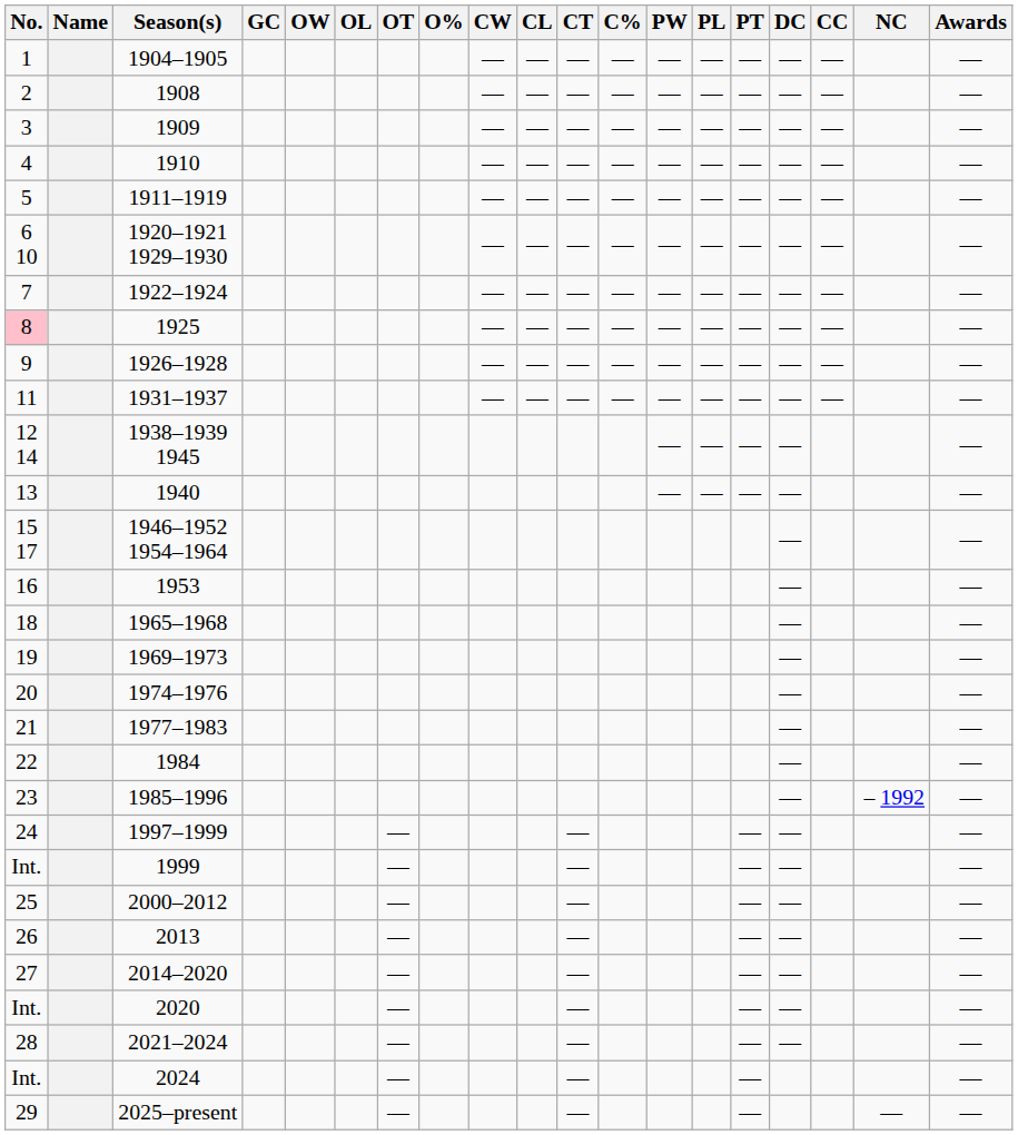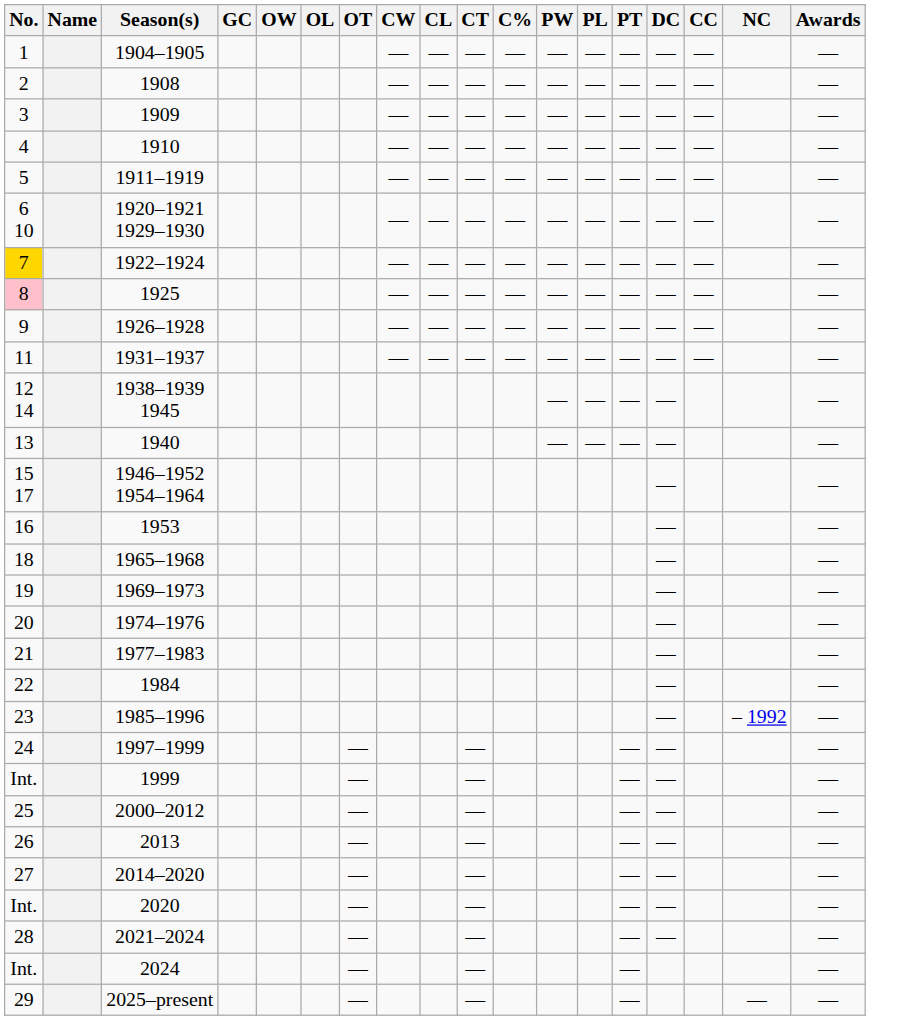 <table class="wikitable sortable" style="text-align:center">
 <tr>
 <th scope="col" class="unsortable">No.</th>
 <th scope="col">Name</th>
 <th scope="col">Season(s)<br></th>
 <th scope="col">GC</th>
 <th scope="col">OW</th>
 <th scope="col">OL</th>
 <th scope="col">OT</th>
-<th scope="col">O%</th>
 <th scope="col">CW</th>
 <th scope="col">CL</th>
 <th scope="col">CT</th>
 <th scope="col">C%</th>
 <th scope="col">PW</th>
 <th scope="col">PL</th>
 <th scope="col">PT</th>
 <th scope="col">DC</th>
 <th scope="col">CC</th>
 <th scope="col">NC</th>
 <th scope="col" class="unsortable">Awards</th>
 </tr>
 <tr>
 <td>1</td>
 <th scope="row"></th>
 <td>1904–1905</td>
-<td></td>
 <td></td>
 <td></td>
 <td></td>
 <td></td>
 <td>—</td>
 <td>—</td>
 <td>—</td>
 <td>—</td>
 <td>—</td>
 <td>—</td>
 <td>—</td>
 <td>—</td>
 <td>—</td>
 <td></td>
 <td>—</td>
 </tr>
 <tr>
 <td>2</td>
 <th scope="row"></th>
 <td>1908</td>
 <td></td>
 <td></td>
 <td></td>
 <td></td>
-<td></td>
 <td>—</td>
 <td>—</td>
 <td>—</td>
 <td>—</td>
 <td>—</td>
 <td>—</td>
 <td>—</td>
 <td>—</td>
 <td>—</td>
 <td></td>
 <td>—</td>
 </tr>
 <tr>
 <td>3</td>
 <th scope="row"></th>
 <td>1909</td>
-<td></td>
 <td></td>
 <td></td>
 <td></td>
 <td></td>
 <td>—</td>
 <td>—</td>
 <td>—</td>
 <td>—</td>
 <td>—</td>
 <td>—</td>
 <td>—</td>
 <td>—</td>
 <td>—</td>
 <td></td>
 <td>—</td>
 </tr>
 <tr>
 <td>4</td>
 <th scope="row"></th>
 <td>1910</td>
 <td></td>
 <td></td>
 <td></td>
 <td></td>
-<td></td>
 <td>—</td>
 <td>—</td>
 <td>—</td>
 <td>—</td>
 <td>—</td>
 <td>—</td>
 <td>—</td>
 <td>—</td>
 <td>—</td>
 <td></td>
 <td>—</td>
 </tr>
 <tr>
 <td>5</td>
 <th scope="row"></th>
 <td>1911–1919</td>
-<td></td>
 <td></td>
 <td></td>
 <td></td>
 <td></td>
 <td>—</td>
 <td>—</td>
 <td>—</td>
 <td>—</td>
 <td>—</td>
 <td>—</td>
 <td>—</td>
 <td>—</td>
 <td>—</td>
 <td></td>
 <td>—</td>
 </tr>
 <tr>
 <td>6<br>10</td>
 <th scope="row"></th>
 <td>1920–1921<br>1929–1930</td>
 <td></td>
 <td></td>
 <td></td>
 <td></td>
-<td></td>
 <td>—</td>
 <td>—</td>
 <td>—</td>
 <td>—</td>
 <td>—</td>
 <td>—</td>
 <td>—</td>
 <td>—</td>
 <td>—</td>
 <td></td>
 <td>—</td>
 </tr>
 <tr>
-<td>7</td>
+<td style="background: gold;">7</td>
 <th scope="row"></th>
 <td>1922–1924</td>
-<td></td>
 <td></td>
 <td></td>
 <td></td>
 <td></td>
 <td>—</td>
 <td>—</td>
 <td>—</td>
 <td>—</td>
 <td>—</td>
 <td>—</td>
 <td>—</td>
 <td>—</td>
 <td>—</td>
 <td></td>
 <td>—</td>
 </tr>
 <tr>
 <td style="background: pink;">8</td>
 <th scope="row"></th>
 <td>1925</td>
 <td></td>
 <td></td>
 <td></td>
 <td></td>
-<td></td>
 <td>—</td>
 <td>—</td>
 <td>—</td>
 <td>—</td>
 <td>—</td>
 <td>—</td>
 <td>—</td>
 <td>—</td>
 <td>—</td>
 <td></td>
 <td>—</td>
 </tr>
 <tr>
 <td>9</td>
 <th scope="row"></th>
 <td>1926–1928</td>
 <td></td>
 <td></td>
 <td></td>
 <td></td>
-<td></td>
 <td>—</td>
 <td>—</td>
 <td>—</td>
 <td>—</td>
 <td>—</td>
 <td>—</td>
 <td>—</td>
 <td>—</td>
 <td>—</td>
 <td></td>
 <td>—</td>
 </tr>
 <tr>
 <td>11</td>
 <th scope="row"></th>
 <td>1931–1937</td>
-<td></td>
 <td></td>
 <td></td>
 <td></td>
 <td></td>
 <td>—</td>
 <td>—</td>
 <td>—</td>
 <td>—</td>
 <td>—</td>
 <td>—</td>
 <td>—</td>
 <td>—</td>
 <td>—</td>
 <td></td>
 <td>—</td>
 </tr>
 <tr>
 <td>12<br>14</td>
 <th scope="row"></th>
 <td>1938–1939<br>1945</td>
 <td></td>
 <td></td>
 <td></td>
 <td></td>
 <td></td>
 <td></td>
 <td></td>
 <td></td>
-<td></td>
 <td>—</td>
 <td>—</td>
 <td>—</td>
 <td>—</td>
 <td></td>
 <td></td>
 <td>—</td>
 </tr>
 <tr>
 <td>13</td>
 <th scope="row"></th>
 <td>1940</td>
-<td></td>
 <td></td>
 <td></td>
 <td></td>
 <td></td>
 <td></td>
 <td></td>
 <td></td>
 <td></td>
 <td>—</td>
 <td>—</td>
 <td>—</td>
 <td>—</td>
 <td></td>
 <td></td>
 <td>—</td>
 </tr>
 <tr>
 <td>15<br>17</td>
 <th scope="row"></th>
 <td>1946–1952<br>1954–1964</td>
 <td></td>
 <td></td>
 <td></td>
 <td></td>
 <td></td>
 <td></td>
 <td></td>
 <td></td>
 <td></td>
 <td></td>
 <td></td>
-<td></td>
 <td>—</td>
 <td></td>
 <td></td>
 <td>—</td>
 </tr>
 <tr>
 <td>16</td>
 <th scope="row"></th>
 <td>1953</td>
-<td></td>
 <td></td>
 <td></td>
 <td></td>
 <td></td>
 <td></td>
 <td></td>
 <td></td>
 <td></td>
 <td></td>
 <td></td>
 <td></td>
 <td>—</td>
 <td></td>
 <td></td>
 <td>—</td>
 </tr>
 <tr>
 <td>18</td>
 <th scope="row"></th>
 <td>1965–1968</td>
 <td></td>
 <td></td>
 <td></td>
 <td></td>
 <td></td>
 <td></td>
 <td></td>
 <td></td>
 <td></td>
 <td></td>
 <td></td>
-<td></td>
 <td>—</td>
 <td></td>
 <td></td>
 <td>—</td>
 </tr>
 <tr>
 <td>19</td>
 <th scope="row"></th>
 <td>1969–1973</td>
-<td></td>
 <td></td>
 <td></td>
 <td></td>
 <td></td>
 <td></td>
 <td></td>
 <td></td>
 <td></td>
 <td></td>
 <td></td>
 <td></td>
 <td>—</td>
 <td></td>
 <td></td>
 <td>—</td>
 </tr>
 <tr>
 <td>20</td>
 <th scope="row"></th>
 <td>1974–1976</td>
 <td></td>
 <td></td>
 <td></td>
 <td></td>
 <td></td>
 <td></td>
 <td></td>
 <td></td>
 <td></td>
 <td></td>
 <td></td>
-<td></td>
 <td>—</td>
 <td></td>
 <td></td>
 <td>—</td>
 </tr>
 <tr>
 <td>21</td>
 <th scope="row"></th>
 <td>1977–1983</td>
-<td></td>
 <td></td>
 <td></td>
 <td></td>
 <td></td>
 <td></td>
 <td></td>
 <td></td>
 <td></td>
 <td></td>
 <td></td>
 <td></td>
 <td>—</td>
 <td></td>
 <td></td>
 <td>—</td>
 </tr>
 <tr>
 <td>22</td>
 <th scope="row"></th>
 <td>1984</td>
 <td></td>
 <td></td>
 <td></td>
 <td></td>
 <td></td>
 <td></td>
 <td></td>
 <td></td>
 <td></td>
 <td></td>
 <td></td>
-<td></td>
 <td>—</td>
 <td></td>
 <td></td>
 <td>—</td>
 </tr>
 <tr>
 <td>23</td>
 <th scope="row"></th>
 <td>1985–1996</td>
-<td></td>
 <td></td>
 <td></td>
 <td></td>
 <td></td>
 <td></td>
 <td></td>
 <td></td>
 <td></td>
 <td></td>
 <td></td>
 <td></td>
 <td>—</td>
 <td></td>
 <td> – <a href='#'>1992</a></td>
 <td>—</td>
 </tr>
 <tr>
 <td>24</td>
 <th scope="row"></th>
 <td>1997–1999</td>
 <td></td>
 <td></td>
 <td></td>
 <td>—</td>
 <td></td>
 <td></td>
-<td></td>
 <td>—</td>
 <td></td>
 <td></td>
 <td></td>
 <td>—</td>
 <td>—</td>
 <td></td>
 <td></td>
 <td>—</td>
 </tr>
 <tr>
 <td>Int.<br></td>
 <th scope="row"></th>
 <td>1999</td>
 <td></td>
 <td></td>
 <td></td>
 <td>—</td>
-<td></td>
 <td></td>
 <td></td>
 <td>—</td>
 <td></td>
 <td></td>
 <td></td>
 <td>—</td>
 <td>—</td>
 <td></td>
 <td></td>
 <td>—</td>
 </tr>
 <tr>
 <td>25</td>
 <th scope="row"></th>
 <td>2000–2012</td>
 <td></td>
 <td></td>
 <td></td>
 <td>—</td>
 <td></td>
 <td></td>
-<td></td>
 <td>—</td>
 <td></td>
 <td></td>
 <td></td>
 <td>—</td>
 <td>—</td>
 <td></td>
 <td></td>
 <td>—</td>
 </tr>
 <tr>
 <td>26</td>
 <th scope="row"></th>
 <td>2013</td>
 <td></td>
 <td></td>
 <td></td>
 <td>—</td>
-<td></td>
 <td></td>
 <td></td>
 <td>—</td>
 <td></td>
 <td></td>
 <td></td>
 <td>—</td>
 <td>—</td>
 <td></td>
 <td></td>
 <td>—</td>
 </tr>
 <tr>
 <td>27</td>
 <th scope="row"></th>
 <td>2014–2020</td>
 <td></td>
 <td></td>
 <td></td>
 <td>—</td>
 <td></td>
 <td></td>
-<td></td>
 <td>—</td>
 <td></td>
 <td></td>
 <td></td>
 <td>—</td>
 <td>—</td>
 <td></td>
 <td></td>
 <td>—</td>
 </tr>
 <tr>
 <td>Int.<br></td>
 <th scope="row"></th>
 <td>2020</td>
 <td></td>
 <td></td>
 <td></td>
 <td>—</td>
-<td></td>
 <td></td>
 <td></td>
 <td>—</td>
 <td></td>
 <td></td>
 <td></td>
 <td>—</td>
 <td>—</td>
 <td></td>
 <td></td>
 <td>—</td>
 </tr>
 <tr>
 <td>28</td>
 <th scope="row"></th>
 <td>2021–2024</td>
 <td></td>
 <td></td>
 <td></td>
 <td>—</td>
 <td></td>
 <td></td>
-<td></td>
 <td>—</td>
 <td></td>
 <td></td>
 <td></td>
 <td>—</td>
 <td>—</td>
 <td></td>
 <td></td>
 <td>—</td>
 </tr>
 <tr>
 <td>Int.</td>
 <th scope="row"><br></th>
 <td>2024</td>
 <td></td>
 <td></td>
 <td></td>
 <td>—</td>
-<td></td>
 <td></td>
 <td></td>
 <td>—</td>
 <td></td>
 <td></td>
 <td></td>
 <td>—</td>
 <td></td>
 <td></td>
 <td></td>
 <td>—</td>
 </tr>
 <tr>
 <td>29</td>
 <th scope="row"></th>
 <td>2025–present</td>
 <td></td>
 <td></td>
 <td></td>
 <td>—</td>
 <td></td>
 <td></td>
-<td></td>
 <td>—</td>
 <td></td>
 <td></td>
 <td></td>
 <td>—</td>
 <td></td>
 <td></td>
 <td>—</td>
 <td>—</td>
 </tr>
 </table>
